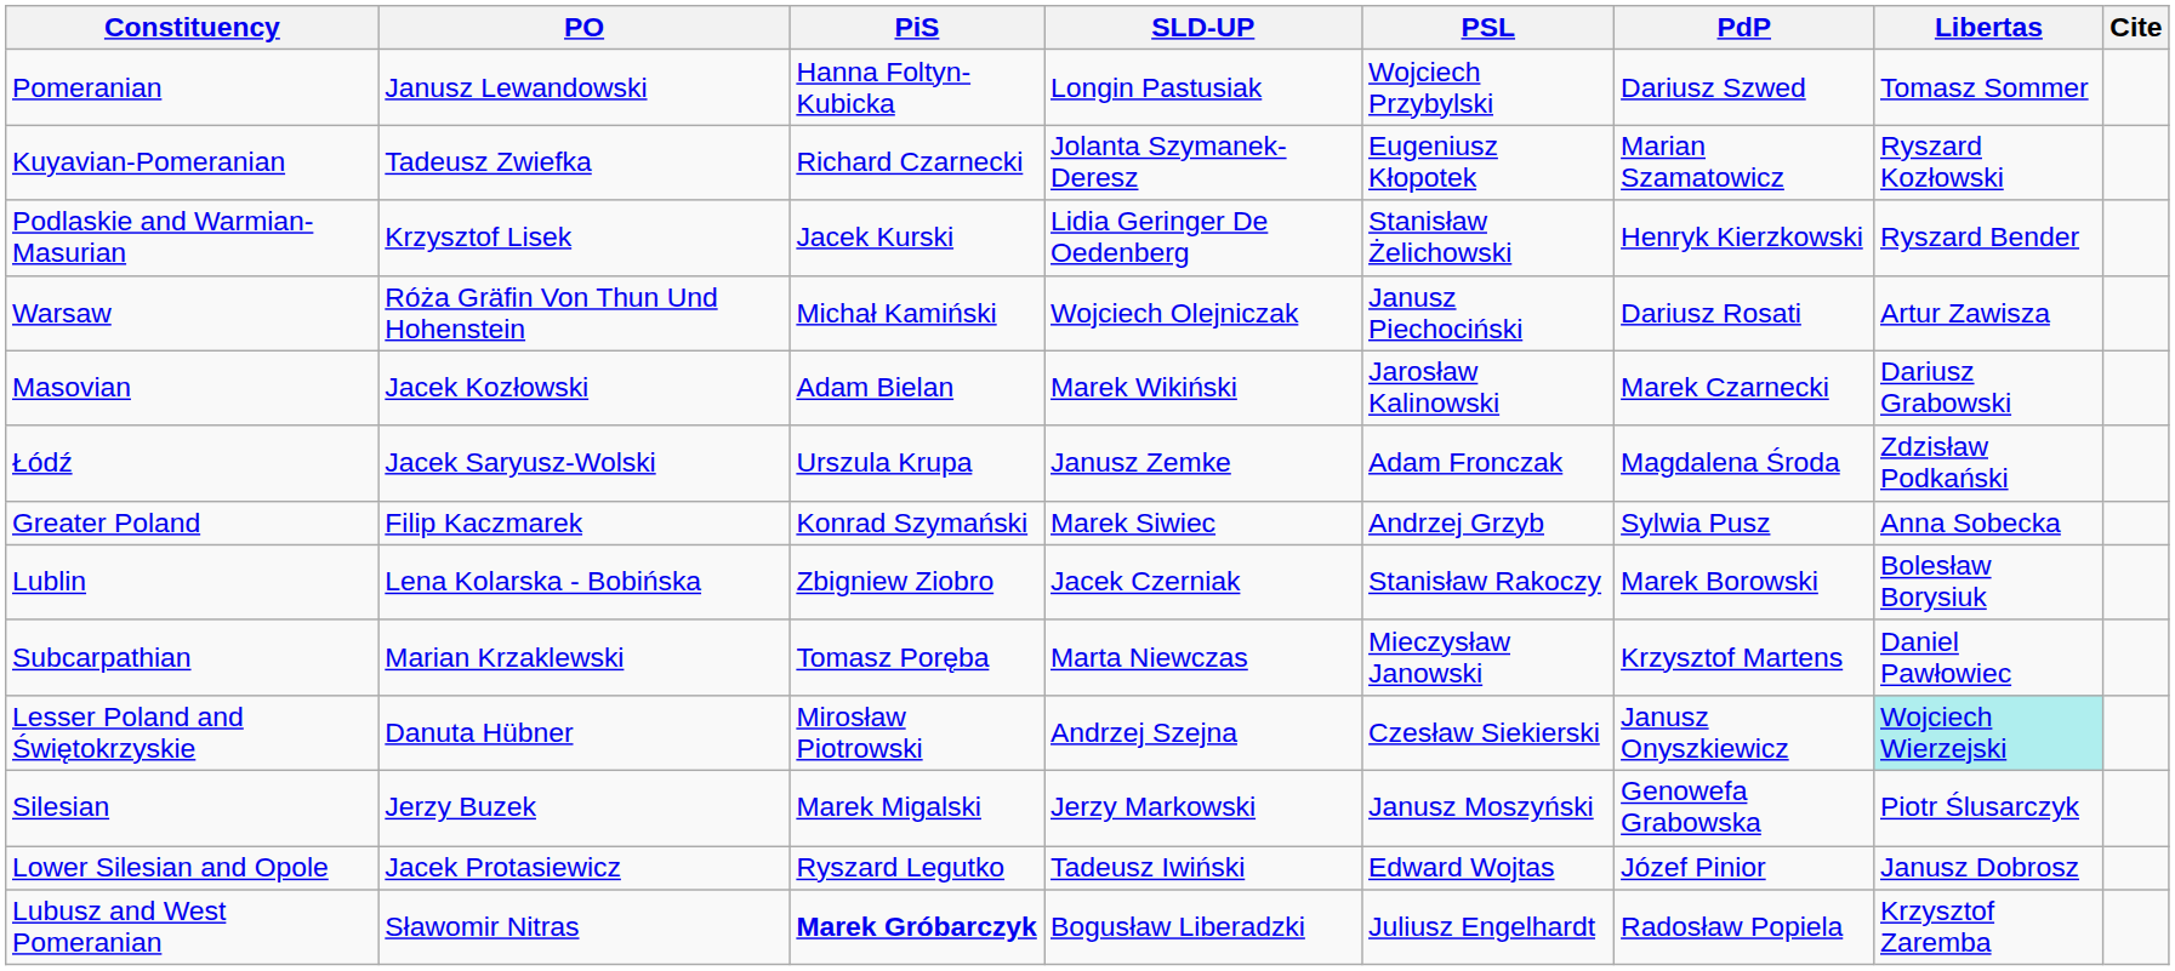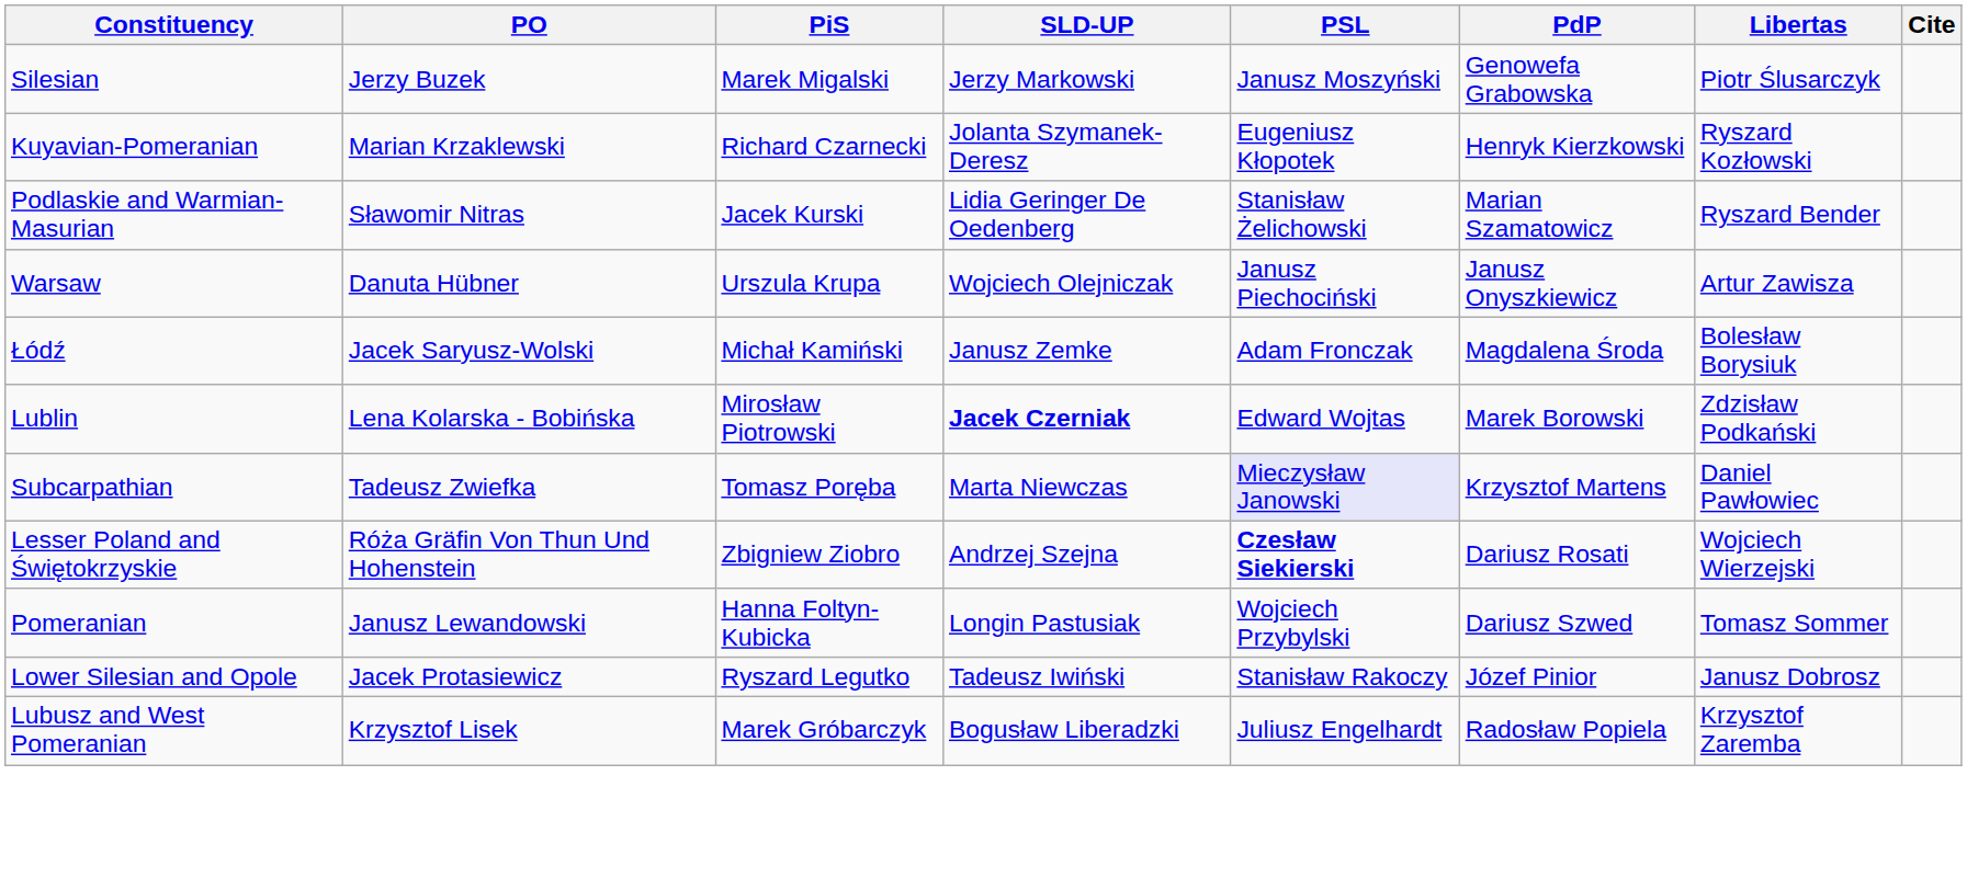 <table class="wikitable">
 <tr>
 <th><a href='#'>Constituency</a></th>
 <th><a href='#'>PO</a></th>
 <th><a href='#'>PiS</a></th>
 <th><a href='#'>SLD-UP</a></th>
 <th><a href='#'>PSL</a></th>
 <th><a href='#'>PdP</a></th>
 <th><a href='#'>Libertas</a></th>
 <th>Cite</th>
 </tr>
 <tr>
+<td><a href='#'>Silesian</a></td>
+<td><a href='#'>Jerzy Buzek</a></td>
+<td><a href='#'>Marek Migalski</a></td>
+<td><a href='#'>Jerzy Markowski</a></td>
+<td><a href='#'>Janusz Moszyński</a></td>
+<td><a href='#'>Genowefa Grabowska</a></td>
+<td><a href='#'>Piotr Ślusarczyk</a></td>
+<td></td>
+</tr>
+<tr>
+<td><a href='#'>Kuyavian-Pomeranian</a></td>
+<td><a href='#'>Marian Krzaklewski</a></td>
+<td><a href='#'>Richard Czarnecki</a></td>
+<td><a href='#'>Jolanta Szymanek-Deresz</a></td>
+<td><a href='#'>Eugeniusz Kłopotek</a></td>
+<td><a href='#'>Henryk Kierzkowski</a></td>
+<td><a href='#'>Ryszard Kozłowski</a></td>
+<td></td>
+</tr>
+<tr>
+<td><a href='#'>Podlaskie and Warmian-Masurian</a></td>
+<td><a href='#'>Sławomir Nitras</a></td>
+<td><a href='#'>Jacek Kurski</a></td>
+<td><a href='#'>Lidia Geringer De Oedenberg</a></td>
+<td><a href='#'>Stanisław Żelichowski</a></td>
+<td><a href='#'>Marian Szamatowicz</a></td>
+<td><a href='#'>Ryszard Bender</a></td>
+<td></td>
+</tr>
+<tr>
+<td><a href='#'>Warsaw</a></td>
+<td><a href='#'>Danuta Hübner</a></td>
+<td><a href='#'>Urszula Krupa</a></td>
+<td><a href='#'>Wojciech Olejniczak</a></td>
+<td><a href='#'>Janusz Piechociński</a></td>
+<td><a href='#'>Janusz Onyszkiewicz</a></td>
+<td><a href='#'>Artur Zawisza</a></td>
+<td></td>
+</tr>
+<tr>
+<td><a href='#'>Łódź</a></td>
+<td><a href='#'>Jacek Saryusz-Wolski</a></td>
+<td><a href='#'>Michał Kamiński</a></td>
+<td><a href='#'>Janusz Zemke</a></td>
+<td><a href='#'>Adam Fronczak</a></td>
+<td><a href='#'>Magdalena Środa</a></td>
+<td><a href='#'>Bolesław Borysiuk</a></td>
+<td></td>
+</tr>
+<tr>
+<td><a href='#'>Lublin</a></td>
+<td><a href='#'>Lena Kolarska - Bobińska</a></td>
+<td><a href='#'>Mirosław Piotrowski</a></td>
+<td><strong><a href='#'>Jacek Czerniak</a></strong></td>
+<td><a href='#'>Edward Wojtas</a></td>
+<td><a href='#'>Marek Borowski</a></td>
+<td><a href='#'>Zdzisław Podkański</a></td>
+<td></td>
+</tr>
+<tr>
+<td><a href='#'>Subcarpathian</a></td>
+<td><a href='#'>Tadeusz Zwiefka</a></td>
+<td><a href='#'>Tomasz Poręba</a></td>
+<td><a href='#'>Marta Niewczas</a></td>
+<td style="background: lavender;"><a href='#'>Mieczysław Janowski</a></td>
+<td><a href='#'>Krzysztof Martens</a></td>
+<td><a href='#'>Daniel Pawłowiec</a></td>
+<td></td>
+</tr>
+<tr>
+<td><a href='#'>Lesser Poland and Świętokrzyskie</a></td>
+<td><a href='#'>Róża Gräfin Von Thun Und Hohenstein</a></td>
+<td><a href='#'>Zbigniew Ziobro</a></td>
+<td><a href='#'>Andrzej Szejna</a></td>
+<td><strong><a href='#'>Czesław Siekierski</a></strong></td>
+<td><a href='#'>Dariusz Rosati</a></td>
+<td><a href='#'>Wojciech Wierzejski</a></td>
+<td></td>
+</tr>
+<tr>
 <td><a href='#'>Pomeranian</a></td>
 <td><a href='#'>Janusz Lewandowski</a></td>
 <td><a href='#'>Hanna Foltyn-Kubicka</a></td>
 <td><a href='#'>Longin Pastusiak</a></td>
 <td><a href='#'>Wojciech Przybylski</a></td>
 <td><a href='#'>Dariusz Szwed</a></td>
 <td><a href='#'>Tomasz Sommer</a></td>
 <td></td>
 </tr>
 <tr>
-<td><a href='#'>Kuyavian-Pomeranian</a></td>
-<td><a href='#'>Tadeusz Zwiefka</a></td>
-<td><a href='#'>Richard Czarnecki</a></td>
-<td><a href='#'>Jolanta Szymanek-Deresz</a></td>
-<td><a href='#'>Eugeniusz Kłopotek</a></td>
-<td><a href='#'>Marian Szamatowicz</a></td>
-<td><a href='#'>Ryszard Kozłowski</a></td>
-<td></td>
-</tr>
-<tr>
-<td><a href='#'>Podlaskie and Warmian-Masurian</a></td>
-<td><a href='#'>Krzysztof Lisek</a></td>
-<td><a href='#'>Jacek Kurski</a></td>
-<td><a href='#'>Lidia Geringer De Oedenberg</a></td>
-<td><a href='#'>Stanisław Żelichowski</a></td>
-<td><a href='#'>Henryk Kierzkowski</a></td>
-<td><a href='#'>Ryszard Bender</a></td>
-<td></td>
-</tr>
-<tr>
-<td><a href='#'>Warsaw</a></td>
-<td><a href='#'>Róża Gräfin Von Thun Und Hohenstein</a></td>
-<td><a href='#'>Michał Kamiński</a></td>
-<td><a href='#'>Wojciech Olejniczak</a></td>
-<td><a href='#'>Janusz Piechociński</a></td>
-<td><a href='#'>Dariusz Rosati</a></td>
-<td><a href='#'>Artur Zawisza</a></td>
-<td></td>
-</tr>
-<tr>
-<td><a href='#'>Masovian</a></td>
-<td><a href='#'>Jacek Kozłowski</a></td>
-<td><a href='#'>Adam Bielan</a></td>
-<td><a href='#'>Marek Wikiński</a></td>
-<td><a href='#'>Jarosław Kalinowski</a></td>
-<td><a href='#'>Marek Czarnecki</a></td>
-<td><a href='#'>Dariusz Grabowski</a></td>
-<td></td>
-</tr>
-<tr>
-<td><a href='#'>Łódź</a></td>
-<td><a href='#'>Jacek Saryusz-Wolski</a></td>
-<td><a href='#'>Urszula Krupa</a></td>
-<td><a href='#'>Janusz Zemke</a></td>
-<td><a href='#'>Adam Fronczak</a></td>
-<td><a href='#'>Magdalena Środa</a></td>
-<td><a href='#'>Zdzisław Podkański</a></td>
-<td></td>
-</tr>
-<tr>
-<td><a href='#'>Greater Poland</a></td>
-<td><a href='#'>Filip Kaczmarek</a></td>
-<td><a href='#'>Konrad Szymański</a></td>
-<td><a href='#'>Marek Siwiec</a></td>
-<td><a href='#'>Andrzej Grzyb</a></td>
-<td><a href='#'>Sylwia Pusz</a></td>
-<td><a href='#'>Anna Sobecka</a></td>
-<td></td>
-</tr>
-<tr>
-<td><a href='#'>Lublin</a></td>
-<td><a href='#'>Lena Kolarska - Bobińska</a></td>
-<td><a href='#'>Zbigniew Ziobro</a></td>
-<td><a href='#'>Jacek Czerniak</a></td>
-<td><a href='#'>Stanisław Rakoczy</a></td>
-<td><a href='#'>Marek Borowski</a></td>
-<td><a href='#'>Bolesław Borysiuk</a></td>
-<td></td>
-</tr>
-<tr>
-<td><a href='#'>Subcarpathian</a></td>
-<td><a href='#'>Marian Krzaklewski</a></td>
-<td><a href='#'>Tomasz Poręba</a></td>
-<td><a href='#'>Marta Niewczas</a></td>
-<td><a href='#'>Mieczysław Janowski</a></td>
-<td><a href='#'>Krzysztof Martens</a></td>
-<td><a href='#'>Daniel Pawłowiec</a></td>
-<td></td>
-</tr>
-<tr>
-<td><a href='#'>Lesser Poland and Świętokrzyskie</a></td>
-<td><a href='#'>Danuta Hübner</a></td>
-<td><a href='#'>Mirosław Piotrowski</a></td>
-<td><a href='#'>Andrzej Szejna</a></td>
-<td><a href='#'>Czesław Siekierski</a></td>
-<td><a href='#'>Janusz Onyszkiewicz</a></td>
-<td style="background: paleturquoise;"><a href='#'>Wojciech Wierzejski</a></td>
-<td></td>
-</tr>
-<tr>
-<td><a href='#'>Silesian</a></td>
-<td><a href='#'>Jerzy Buzek</a></td>
-<td><a href='#'>Marek Migalski</a></td>
-<td><a href='#'>Jerzy Markowski</a></td>
-<td><a href='#'>Janusz Moszyński</a></td>
-<td><a href='#'>Genowefa Grabowska</a></td>
-<td><a href='#'>Piotr Ślusarczyk</a></td>
-<td></td>
-</tr>
-<tr>
 <td><a href='#'>Lower Silesian and Opole</a></td>
 <td><a href='#'>Jacek Protasiewicz</a></td>
 <td><a href='#'>Ryszard Legutko</a></td>
 <td><a href='#'>Tadeusz Iwiński</a></td>
-<td><a href='#'>Edward Wojtas</a></td>
+<td><a href='#'>Stanisław Rakoczy</a></td>
 <td><a href='#'>Józef Pinior</a></td>
 <td><a href='#'>Janusz Dobrosz</a></td>
 <td></td>
 </tr>
 <tr>
 <td><a href='#'>Lubusz and West Pomeranian</a></td>
-<td><a href='#'>Sławomir Nitras</a></td>
-<td><strong><a href='#'>Marek Gróbarczyk</a></strong></td>
+<td><a href='#'>Krzysztof Lisek</a></td>
+<td><a href='#'>Marek Gróbarczyk</a></td>
 <td><a href='#'>Bogusław Liberadzki</a></td>
 <td><a href='#'>Juliusz Engelhardt</a></td>
 <td><a href='#'>Radosław Popiela</a></td>
 <td><a href='#'>Krzysztof Zaremba</a></td>
 <td></td>
 </tr>
 </table>
